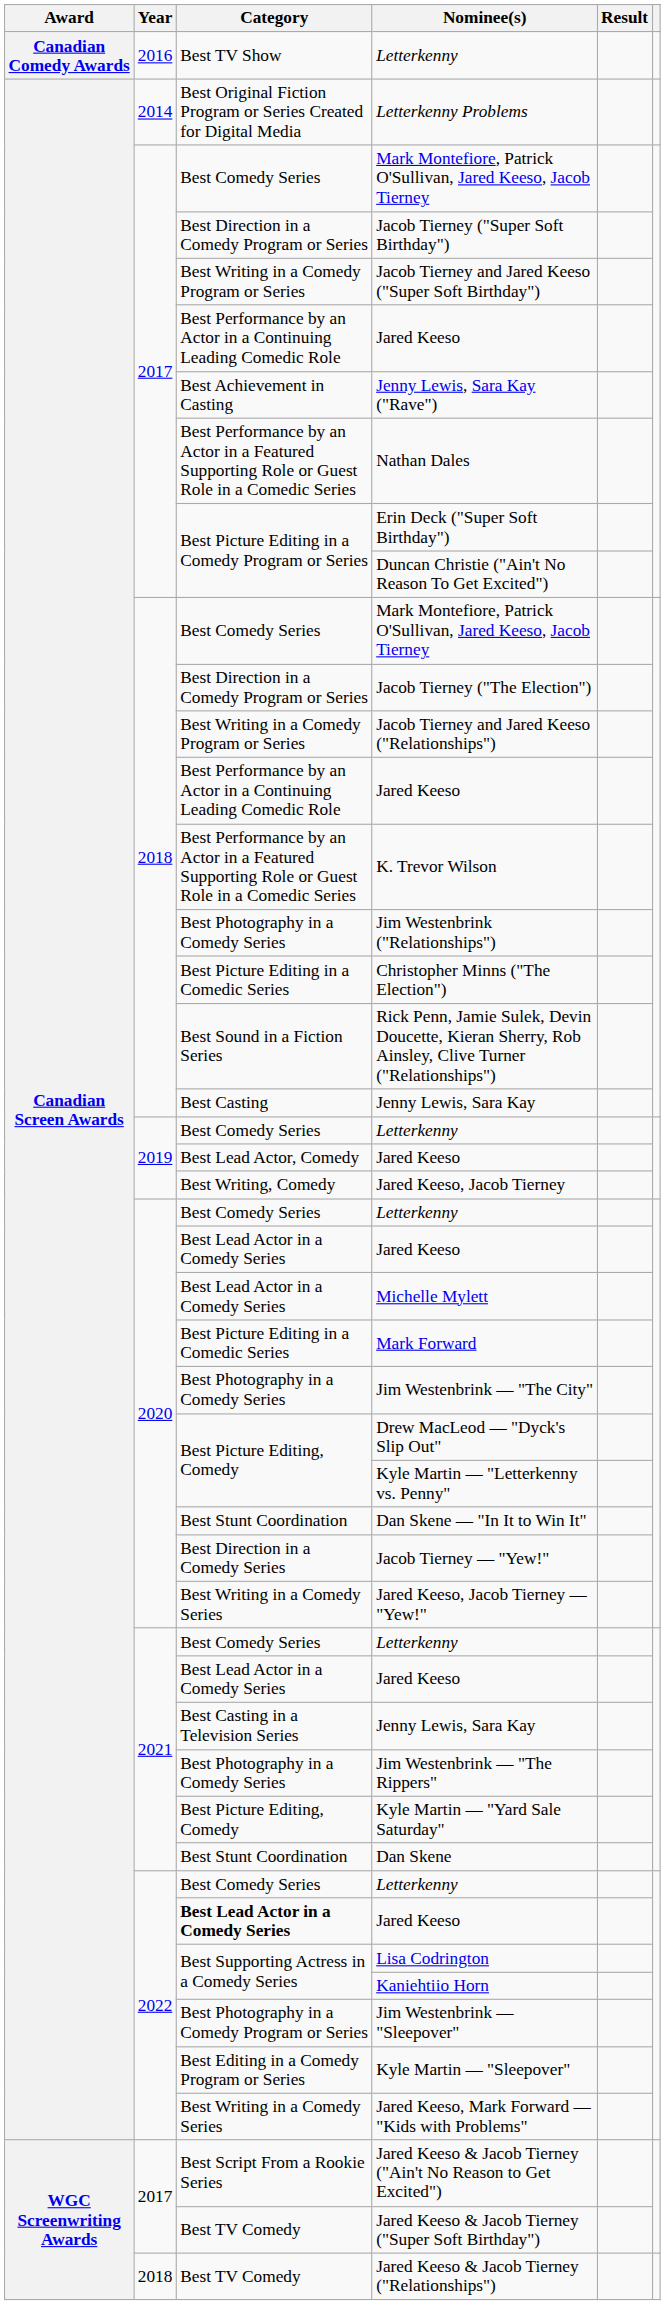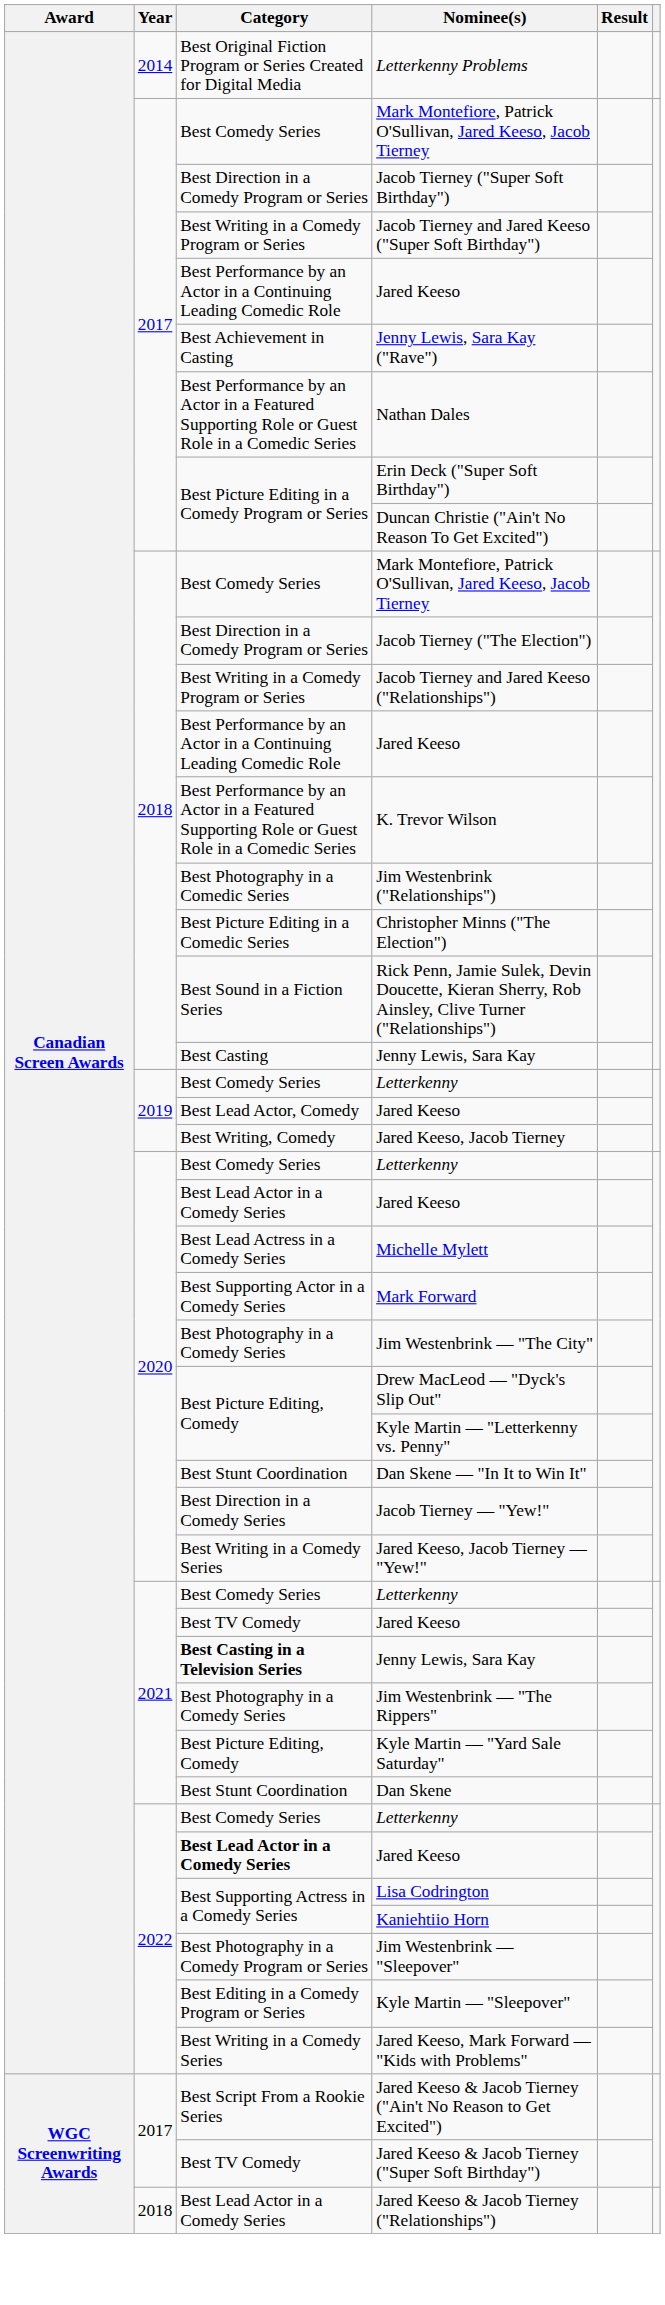 <table class="wikitable sortable plainrowheaders">
 <tr>
 <th scope="col">Award</th>
 <th scope="col">Year</th>
 <th scope="col">Category</th>
 <th scope="col">Nominee(s)</th>
 <th scope="col">Result</th>
 <th scope="col" class="unsortable"></th>
-</tr>
-<tr>
-<th scope="row"><a href='#'>Canadian Comedy Awards</a></th>
-<td><a href='#'>2016</a></td>
-<td>Best TV Show</td>
-<td><em>Letterkenny</em></td>
-<td></td>
-<td></td>
 </tr>
 <tr>
 <th scope="row" rowspan=44><a href='#'>Canadian Screen Awards</a></th>
 <td><a href='#'>2014</a></td>
 <td>Best Original Fiction Program or Series Created for Digital Media</td>
 <td><em>Letterkenny Problems</em></td>
 <td></td>
 <td></td>
 </tr>
 <tr>
 <td rowspan=8><a href='#'>2017</a></td>
 <td>Best Comedy Series</td>
 <td><a href='#'>Mark Montefiore</a>, Patrick O'Sullivan, <a href='#'>Jared Keeso</a>, <a href='#'>Jacob Tierney</a></td>
 <td></td>
 <td rowspan=8></td>
 </tr>
 <tr>
 <td>Best Direction in a Comedy Program or Series</td>
 <td>Jacob Tierney ("Super Soft Birthday")</td>
 <td></td>
 </tr>
 <tr>
 <td>Best Writing in a Comedy Program or Series</td>
 <td>Jacob Tierney and Jared Keeso ("Super Soft Birthday")</td>
 <td></td>
 </tr>
 <tr>
 <td>Best Performance by an Actor in a Continuing Leading Comedic Role</td>
 <td>Jared Keeso</td>
 <td></td>
 </tr>
 <tr>
 <td>Best Achievement in Casting</td>
 <td><a href='#'>Jenny Lewis</a>, <a href='#'>Sara Kay</a> ("Rave")</td>
 <td></td>
 </tr>
 <tr>
 <td>Best Performance by an Actor in a Featured Supporting Role or Guest Role in a Comedic Series</td>
 <td>Nathan Dales</td>
 <td></td>
 </tr>
 <tr>
 <td rowspan=2>Best Picture Editing in a Comedy Program or Series</td>
 <td>Erin Deck ("Super Soft Birthday")</td>
 <td></td>
 </tr>
 <tr>
 <td>Duncan Christie ("Ain't No Reason To Get Excited")</td>
 <td></td>
 </tr>
 <tr>
 <td rowspan=9><a href='#'>2018</a></td>
 <td>Best Comedy Series</td>
 <td>Mark Montefiore, Patrick O'Sullivan, <a href='#'>Jared Keeso</a>, <a href='#'>Jacob Tierney</a></td>
 <td></td>
 <td rowspan=9></td>
 </tr>
 <tr>
 <td>Best Direction in a Comedy Program or Series</td>
 <td>Jacob Tierney ("The Election")</td>
 <td></td>
 </tr>
 <tr>
 <td>Best Writing in a Comedy Program or Series</td>
 <td>Jacob Tierney and Jared Keeso ("Relationships")</td>
 <td></td>
 </tr>
 <tr>
 <td>Best Performance by an Actor in a Continuing Leading Comedic Role</td>
 <td>Jared Keeso</td>
 <td></td>
 </tr>
 <tr>
 <td>Best Performance by an Actor in a Featured Supporting Role or Guest Role in a Comedic Series</td>
 <td>K. Trevor Wilson</td>
 <td></td>
 </tr>
 <tr>
-<td>Best Photography in a Comedy Series</td>
+<td>Best Photography in a Comedic Series</td>
 <td>Jim Westenbrink ("Relationships")</td>
 <td></td>
 </tr>
 <tr>
 <td>Best Picture Editing in a Comedic Series</td>
 <td>Christopher Minns ("The Election")</td>
 <td></td>
 </tr>
 <tr>
 <td>Best Sound in a Fiction Series</td>
 <td>Rick Penn, Jamie Sulek, Devin Doucette, Kieran Sherry, Rob Ainsley, Clive Turner ("Relationships")</td>
 <td></td>
 </tr>
 <tr>
 <td>Best Casting</td>
 <td>Jenny Lewis, Sara Kay</td>
 <td></td>
 </tr>
 <tr>
 <td rowspan=3><a href='#'>2019</a></td>
 <td>Best Comedy Series</td>
 <td><em>Letterkenny</em></td>
 <td></td>
 <td rowspan=3></td>
 </tr>
 <tr>
 <td>Best Lead Actor, Comedy</td>
 <td>Jared Keeso</td>
 <td></td>
 </tr>
 <tr>
 <td>Best Writing, Comedy</td>
 <td>Jared Keeso, Jacob Tierney</td>
 <td></td>
 </tr>
 <tr>
 <td rowspan=10><a href='#'>2020</a></td>
 <td>Best Comedy Series</td>
 <td><em>Letterkenny</em></td>
 <td></td>
 <td rowspan=10></td>
 </tr>
 <tr>
 <td>Best Lead Actor in a Comedy Series</td>
 <td>Jared Keeso</td>
 <td></td>
 </tr>
 <tr>
-<td>Best Lead Actor in a Comedy Series</td>
+<td>Best Lead Actress in a Comedy Series</td>
 <td><a href='#'>Michelle Mylett</a></td>
 <td></td>
 </tr>
 <tr>
-<td>Best Picture Editing in a Comedic Series</td>
+<td>Best Supporting Actor in a Comedy Series</td>
 <td><a href='#'>Mark Forward</a></td>
 <td></td>
 </tr>
 <tr>
 <td>Best Photography in a Comedy Series</td>
 <td>Jim Westenbrink — "The City"</td>
 <td></td>
 </tr>
 <tr>
 <td rowspan=2>Best Picture Editing, Comedy</td>
 <td>Drew MacLeod — "Dyck's Slip Out"</td>
 <td></td>
 </tr>
 <tr>
 <td>Kyle Martin — "Letterkenny vs. Penny"</td>
 <td></td>
 </tr>
 <tr>
 <td>Best Stunt Coordination</td>
 <td>Dan Skene — "In It to Win It"</td>
 <td></td>
 </tr>
 <tr>
 <td>Best Direction in a Comedy Series</td>
 <td>Jacob Tierney — "Yew!"</td>
 <td></td>
 </tr>
 <tr>
 <td>Best Writing in a Comedy Series</td>
 <td>Jared Keeso, Jacob Tierney — "Yew!"</td>
 <td></td>
 </tr>
 <tr>
 <td rowspan=6><a href='#'>2021</a></td>
 <td>Best Comedy Series</td>
 <td><em>Letterkenny</em></td>
 <td></td>
 <td rowspan=6></td>
 </tr>
 <tr>
-<td>Best Lead Actor in a Comedy Series</td>
+<td>Best TV Comedy</td>
 <td>Jared Keeso</td>
 <td></td>
 </tr>
 <tr>
-<td>Best Casting in a Television Series</td>
+<td><strong>Best Casting in a Television Series</strong></td>
 <td>Jenny Lewis, Sara Kay</td>
 <td></td>
 </tr>
 <tr>
 <td>Best Photography in a Comedy Series</td>
 <td>Jim Westenbrink — "The Rippers"</td>
 <td></td>
 </tr>
 <tr>
 <td>Best Picture Editing, Comedy</td>
 <td>Kyle Martin — "Yard Sale Saturday"</td>
 <td></td>
 </tr>
 <tr>
 <td>Best Stunt Coordination</td>
 <td>Dan Skene</td>
 <td></td>
 </tr>
 <tr>
 <td rowspan=7><a href='#'>2022</a></td>
 <td>Best Comedy Series</td>
 <td><em>Letterkenny</em></td>
 <td></td>
 <td rowspan=7></td>
 </tr>
 <tr>
 <td><strong>Best Lead Actor in a Comedy Series</strong></td>
 <td>Jared Keeso</td>
 <td></td>
 </tr>
 <tr>
 <td rowspan=2>Best Supporting Actress in a Comedy Series</td>
 <td><a href='#'>Lisa Codrington</a></td>
 <td></td>
 </tr>
 <tr>
 <td><a href='#'>Kaniehtiio Horn</a></td>
 <td></td>
 </tr>
 <tr>
 <td>Best Photography in a Comedy Program or Series</td>
 <td>Jim Westenbrink — "Sleepover"</td>
 <td></td>
 </tr>
 <tr>
 <td>Best Editing in a Comedy Program or Series</td>
 <td>Kyle Martin — "Sleepover"</td>
 <td></td>
 </tr>
 <tr>
 <td>Best Writing in a Comedy Series</td>
 <td>Jared Keeso, Mark Forward — "Kids with Problems"</td>
 <td></td>
 </tr>
 <tr>
 <th scope="row" rowspan=3><a href='#'>WGC Screenwriting Awards</a></th>
 <td rowspan=2>2017</td>
 <td>Best Script From a Rookie Series</td>
 <td>Jared Keeso & Jacob Tierney ("Ain't No Reason to Get Excited")</td>
 <td></td>
 <td rowspan=2></td>
 </tr>
 <tr>
 <td>Best TV Comedy</td>
 <td>Jared Keeso & Jacob Tierney ("Super Soft Birthday")</td>
 <td></td>
 </tr>
 <tr>
 <td>2018</td>
-<td>Best TV Comedy</td>
+<td>Best Lead Actor in a Comedy Series</td>
 <td>Jared Keeso & Jacob Tierney ("Relationships")</td>
 <td></td>
 <td></td>
 </tr>
 </table>
